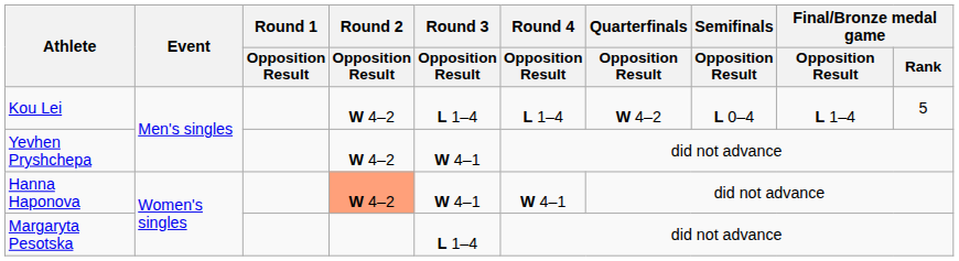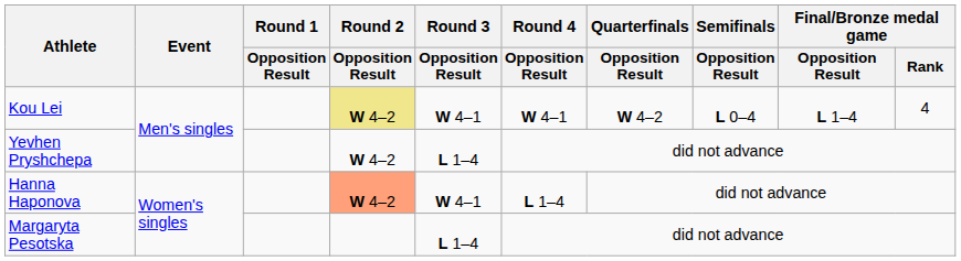 <table class="wikitable" style="text-align:center; font-size:90%">
 <tr>
 <th rowspan=2>Athlete</th>
 <th rowspan=2>Event</th>
 <th>Round 1</th>
 <th>Round 2</th>
 <th>Round 3</th>
 <th>Round 4</th>
 <th>Quarterfinals</th>
 <th>Semifinals</th>
 <th colspan=2>Final/Bronze medal game</th>
 </tr>
 <tr style="font-size:95%">
 <th>Opposition<br>Result</th>
 <th>Opposition<br>Result</th>
 <th>Opposition<br>Result</th>
 <th>Opposition<br>Result</th>
 <th>Opposition<br>Result</th>
 <th>Opposition<br>Result</th>
 <th>Opposition<br>Result</th>
 <th>Rank</th>
 </tr>
 <tr>
 <td align=left><a href='#'>Kou Lei</a></td>
 <td align=left rowspan=2><a href='#'>Men's singles</a></td>
 <td></td>
-<td><br> <strong>W</strong> 4–2</td>
-<td><br> <strong>L</strong> 1–4</td>
-<td><br> <strong>L</strong> 1–4</td>
+<td style="background: khaki;"><br> <strong>W</strong> 4–2</td>
+<td><br> <strong>W</strong> 4–1</td>
+<td><br> <strong>W</strong> 4–1</td>
 <td><br> <strong>W</strong> 4–2</td>
 <td><br> <strong>L</strong> 0–4</td>
 <td><br> <strong>L</strong> 1–4</td>
-<td>5</td>
+<td>4</td>
 </tr>
 <tr>
 <td align=left><a href='#'>Yevhen Pryshchepa</a></td>
 <td></td>
 <td><br> <strong>W</strong> 4–2</td>
-<td><br> <strong>W</strong> 4–1</td>
+<td><br> <strong>L</strong> 1–4</td>
 <td colspan=5>did not advance</td>
 </tr>
 <tr>
 <td align=left><a href='#'>Hanna Haponova</a></td>
 <td align=left rowspan=2><a href='#'>Women's singles</a></td>
 <td></td>
 <td style="background: lightsalmon;"><br> <strong>W</strong> 4–2</td>
 <td><br> <strong>W</strong> 4–1</td>
-<td><br> <strong>W</strong> 4–1</td>
+<td><br> <strong>L</strong> 1–4</td>
 <td colspan=4>did not advance</td>
 </tr>
 <tr>
 <td align=left><a href='#'>Margaryta Pesotska</a></td>
 <td></td>
 <td></td>
 <td><br> <strong>L</strong> 1–4</td>
 <td colspan=5>did not advance</td>
 </tr>
 </table>
